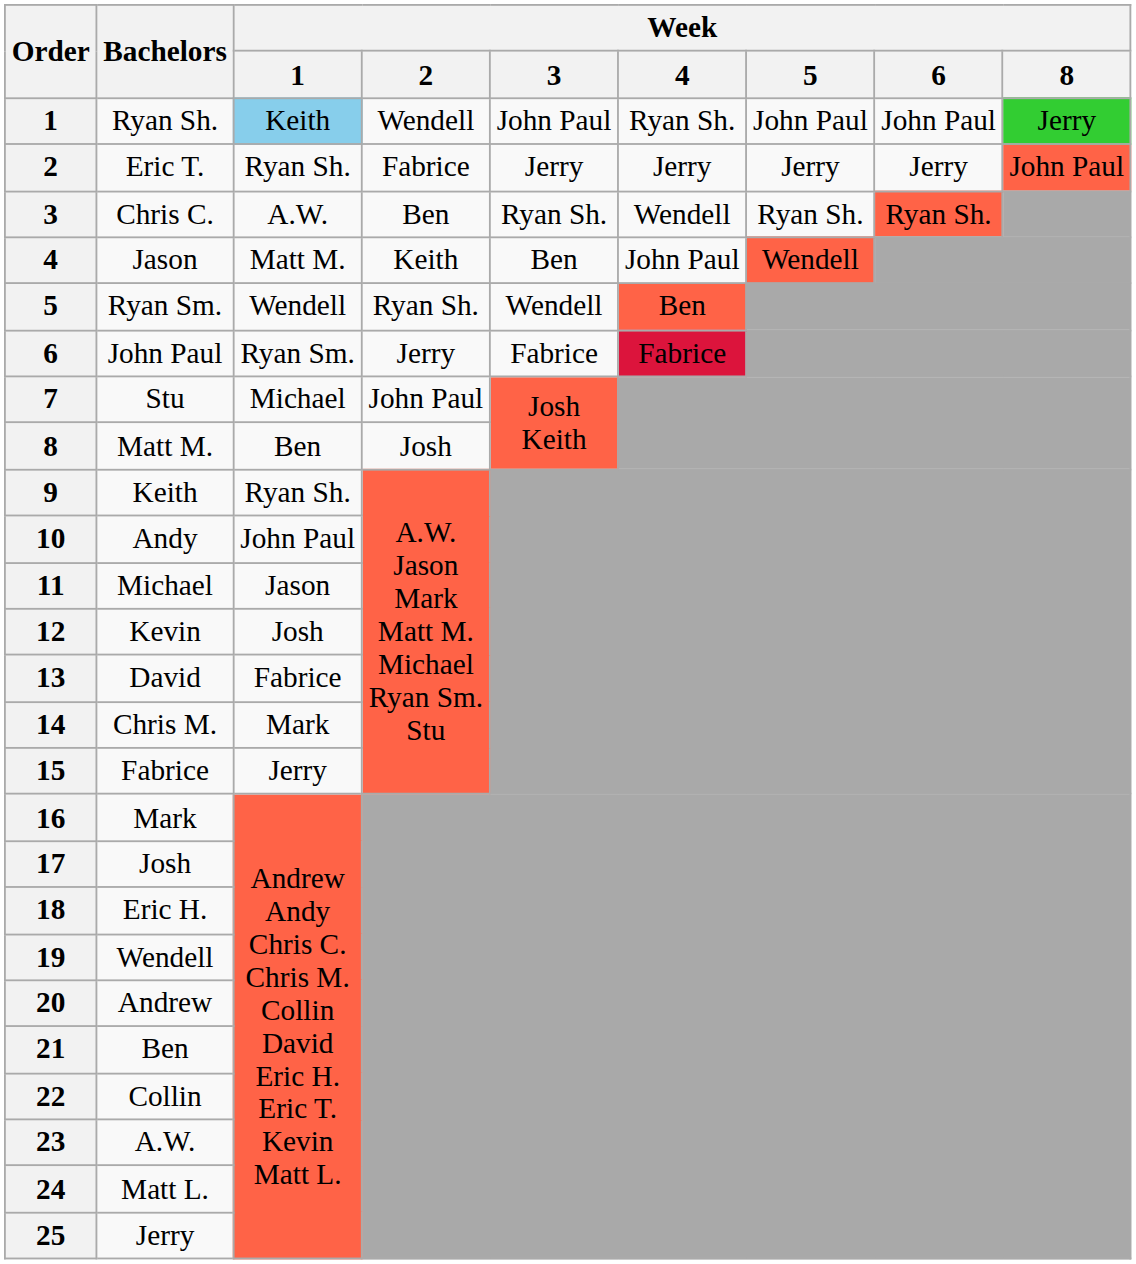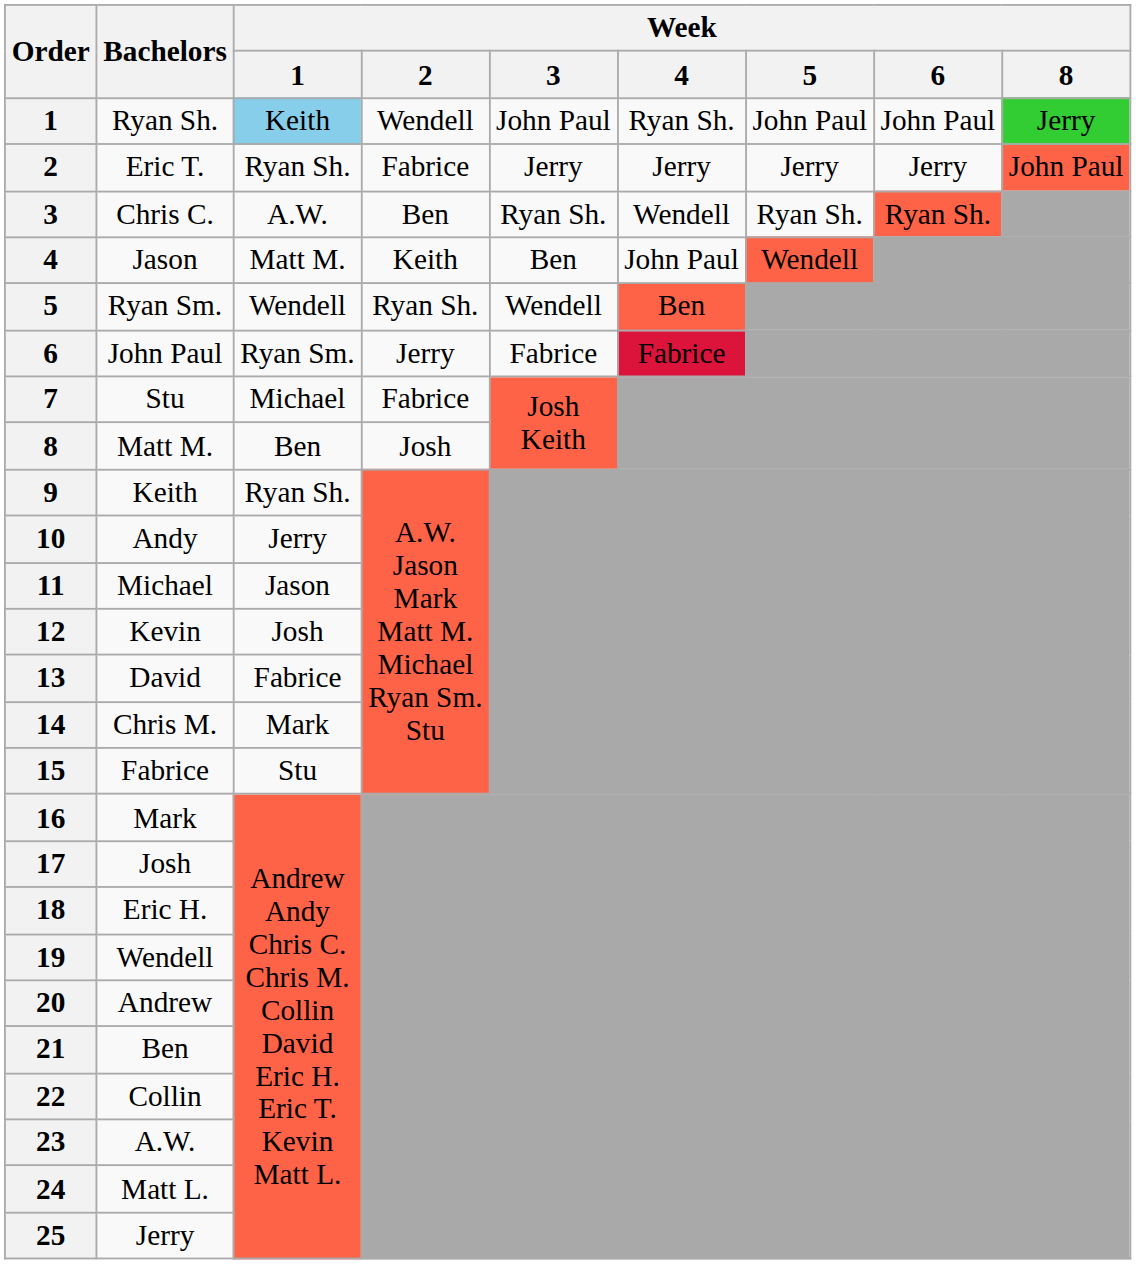 <table class="wikitable" style="text-align:center">
 <tr>
 <th rowspan=2>Order</th>
 <th rowspan=2>Bachelors</th>
 <th colspan=8>Week</th>
 </tr>
 <tr>
 <th>1</th>
 <th>2</th>
 <th>3</th>
 <th>4</th>
 <th>5</th>
 <th>6</th>
 <th>8</th>
 </tr>
 <tr>
 <th>1</th>
 <td>Ryan Sh.</td>
 <td bgcolor="skyblue">Keith</td>
 <td>Wendell</td>
 <td>John Paul</td>
 <td>Ryan Sh.</td>
 <td>John Paul</td>
 <td>John Paul</td>
 <td bgcolor="limegreen">Jerry</td>
 </tr>
 <tr>
 <th>2</th>
 <td>Eric T.</td>
 <td>Ryan Sh.</td>
 <td>Fabrice</td>
 <td>Jerry</td>
 <td>Jerry</td>
 <td>Jerry</td>
 <td>Jerry</td>
 <td bgcolor="tomato">John Paul</td>
 </tr>
 <tr>
 <th>3</th>
 <td>Chris C.</td>
 <td>A.W.</td>
 <td>Ben</td>
 <td>Ryan Sh.</td>
 <td>Wendell</td>
 <td>Ryan Sh.</td>
 <td bgcolor="tomato">Ryan Sh.</td>
 <td bgcolor="darkgray" colspan="2"></td>
 </tr>
 <tr>
 <th>4</th>
 <td>Jason</td>
 <td>Matt M.</td>
 <td>Keith</td>
 <td>Ben</td>
 <td>John Paul</td>
 <td bgcolor="tomato">Wendell</td>
 <td bgcolor="darkgray" colspan="3"></td>
 </tr>
 <tr>
 <th>5</th>
 <td>Ryan Sm.</td>
 <td>Wendell</td>
 <td>Ryan Sh.</td>
 <td>Wendell</td>
 <td bgcolor="tomato">Ben</td>
 <td bgcolor="darkgray" colspan="4"></td>
 </tr>
 <tr>
 <th>6</th>
 <td>John Paul</td>
 <td>Ryan Sm.</td>
 <td>Jerry</td>
 <td>Fabrice</td>
 <td bgcolor="crimson"><span>Fabrice</span></td>
 <td bgcolor="darkgray" colspan="4"></td>
 </tr>
 <tr>
 <th>7</th>
 <td>Stu</td>
 <td>Michael</td>
-<td>John Paul</td>
+<td>Fabrice</td>
 <td bgcolor="tomato" rowspan="2">Josh<br>Keith</td>
 <td bgcolor="darkgray" colspan="5" rowspan="2"></td>
 </tr>
 <tr>
 <th>8</th>
 <td>Matt M.</td>
 <td>Ben</td>
 <td>Josh</td>
 </tr>
 <tr>
 <th>9</th>
 <td>Keith</td>
 <td>Ryan Sh.</td>
 <td bgcolor="tomato" rowspan="7">A.W.<br>Jason<br>Mark<br>Matt M.<br>Michael<br>Ryan Sm.<br>Stu</td>
 <td bgcolor="darkgray" colspan="7" rowspan="7"></td>
 </tr>
 <tr>
 <th>10</th>
 <td>Andy</td>
-<td>John Paul</td>
+<td>Jerry</td>
 </tr>
 <tr>
 <th>11</th>
 <td>Michael</td>
 <td>Jason</td>
 </tr>
 <tr>
 <th>12</th>
 <td>Kevin</td>
 <td>Josh</td>
 </tr>
 <tr>
 <th>13</th>
 <td>David</td>
 <td>Fabrice</td>
 </tr>
 <tr>
 <th>14</th>
 <td>Chris M.</td>
 <td>Mark</td>
 </tr>
 <tr>
 <th>15</th>
 <td>Fabrice</td>
-<td>Jerry</td>
+<td>Stu</td>
 </tr>
 <tr>
 <th>16</th>
 <td>Mark</td>
 <td bgcolor="tomato" rowspan="10">Andrew<br>Andy<br>Chris C.<br>Chris M.<br>Collin<br>David<br>Eric H.<br>Eric T.<br>Kevin<br>Matt L.</td>
 <td bgcolor="darkgray" colspan="8" rowspan="10"></td>
 </tr>
 <tr>
 <th>17</th>
 <td>Josh</td>
 </tr>
 <tr>
 <th>18</th>
 <td>Eric H.</td>
 </tr>
 <tr>
 <th>19</th>
 <td>Wendell</td>
 </tr>
 <tr>
 <th>20</th>
 <td>Andrew</td>
 </tr>
 <tr>
 <th>21</th>
 <td>Ben</td>
 </tr>
 <tr>
 <th>22</th>
 <td>Collin</td>
 </tr>
 <tr>
 <th>23</th>
 <td>A.W.</td>
 </tr>
 <tr>
 <th>24</th>
 <td>Matt L.</td>
 </tr>
 <tr>
 <th>25</th>
 <td>Jerry</td>
 </tr>
 </table>
